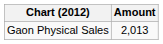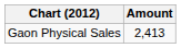 <table class="wikitable" style="text-align: center">
 <tr>
 <th>Chart (2012)</th>
 <th>Amount</th>
 </tr>
 <tr>
 <td>Gaon Physical Sales</td>
-<td>2,013</td>
+<td>2,413</td>
 </tr>
 </table>
